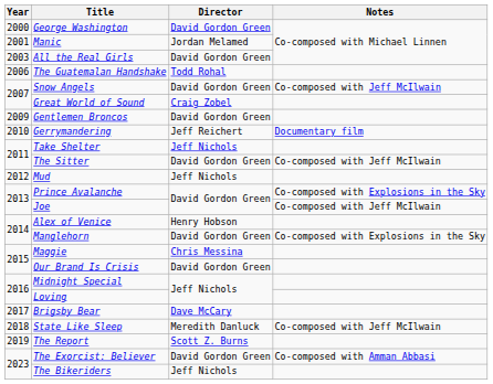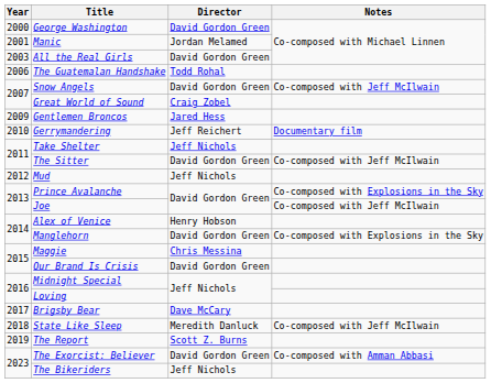 <table class="wikitable">
 <tr>
 <th>Year</th>
 <th>Title</th>
 <th>Director</th>
 <th>Notes</th>
 </tr>
 <tr>
 <td>2000</td>
 <td><em><a href='#'>George Washington</a></em></td>
 <td><a href='#'>David Gordon Green</a></td>
 <td rowspan=3>Co-composed with Michael Linnen</td>
 </tr>
 <tr>
 <td>2001</td>
 <td><em><a href='#'>Manic</a></em></td>
 <td>Jordan Melamed</td>
 </tr>
 <tr>
 <td>2003</td>
 <td><em><a href='#'>All the Real Girls</a></em></td>
 <td>David Gordon Green</td>
 </tr>
 <tr>
 <td>2006</td>
 <td><em><a href='#'>The Guatemalan Handshake</a></em></td>
 <td><a href='#'>Todd Rohal</a></td>
 <td></td>
 </tr>
 <tr>
 <td rowspan=2>2007</td>
 <td><em><a href='#'>Snow Angels</a></em></td>
 <td>David Gordon Green</td>
 <td>Co-composed with <a href='#'>Jeff McIlwain</a></td>
 </tr>
 <tr>
 <td><em><a href='#'>Great World of Sound</a></em></td>
 <td><a href='#'>Craig Zobel</a></td>
 <td></td>
 </tr>
 <tr>
 <td>2009</td>
 <td><em><a href='#'>Gentlemen Broncos</a></em></td>
-<td>David Gordon Green</td>
+<td><a href='#'>Jared Hess</a></td>
 <td></td>
 </tr>
 <tr>
 <td>2010</td>
 <td><em><a href='#'>Gerrymandering</a></em></td>
 <td>Jeff Reichert</td>
 <td><a href='#'>Documentary film</a></td>
 </tr>
 <tr>
 <td rowspan=2>2011</td>
 <td><em><a href='#'>Take Shelter</a></em></td>
 <td><a href='#'>Jeff Nichols</a></td>
 <td></td>
 </tr>
 <tr>
 <td><em><a href='#'>The Sitter</a></em></td>
 <td>David Gordon Green</td>
 <td>Co-composed with Jeff McIlwain</td>
 </tr>
 <tr>
 <td>2012</td>
 <td><em><a href='#'>Mud</a></em></td>
 <td>Jeff Nichols</td>
 <td></td>
 </tr>
 <tr>
 <td rowspan=2>2013</td>
 <td><em><a href='#'>Prince Avalanche</a></em></td>
 <td rowspan=2>David Gordon Green</td>
 <td>Co-composed with <a href='#'>Explosions in the Sky</a></td>
 </tr>
 <tr>
 <td><em><a href='#'>Joe</a></em></td>
 <td>Co-composed with Jeff McIlwain</td>
 </tr>
 <tr>
 <td rowspan=2>2014</td>
 <td><em><a href='#'>Alex of Venice</a></em></td>
 <td>Henry Hobson</td>
 <td></td>
 </tr>
 <tr>
 <td><em><a href='#'>Manglehorn</a></em></td>
 <td>David Gordon Green</td>
 <td>Co-composed with Explosions in the Sky</td>
 </tr>
 <tr>
 <td rowspan=2>2015</td>
 <td><em><a href='#'>Maggie</a></em></td>
 <td><a href='#'>Chris Messina</a></td>
 <td></td>
 </tr>
 <tr>
 <td><em><a href='#'>Our Brand Is Crisis</a></em></td>
 <td>David Gordon Green</td>
 <td></td>
 </tr>
 <tr>
 <td rowspan=2>2016</td>
 <td><em><a href='#'>Midnight Special</a></em></td>
 <td rowspan=2>Jeff Nichols</td>
 <td></td>
 </tr>
 <tr>
 <td><em><a href='#'>Loving</a></em></td>
 <td></td>
 </tr>
 <tr>
 <td>2017</td>
 <td><em><a href='#'>Brigsby Bear</a></em></td>
 <td><a href='#'>Dave McCary</a></td>
 <td></td>
 </tr>
 <tr>
 <td>2018</td>
 <td><em><a href='#'>State Like Sleep</a></em></td>
 <td>Meredith Danluck</td>
 <td>Co-composed with Jeff McIlwain</td>
 </tr>
 <tr>
 <td>2019</td>
 <td><em><a href='#'>The Report</a></em></td>
 <td><a href='#'>Scott Z. Burns</a></td>
 <td></td>
 </tr>
 <tr>
 <td rowspan=2>2023</td>
 <td><em><a href='#'>The Exorcist: Believer</a></em></td>
 <td>David Gordon Green</td>
 <td>Co-composed with <a href='#'>Amman Abbasi</a></td>
 </tr>
 <tr>
 <td><em><a href='#'>The Bikeriders</a></em></td>
 <td>Jeff Nichols</td>
 <td></td>
 </tr>
 </table>
